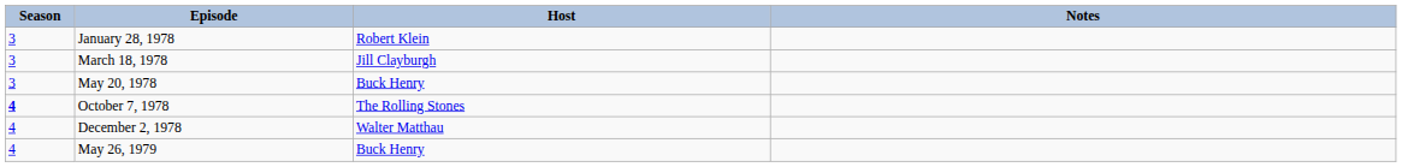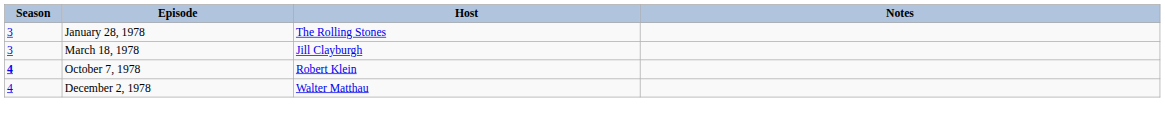 <table class="wikitable" style="width:100%;">
 <tr>
 <th style="background:#B0C4DE;" width="5%">Season</th>
 <th style="background:#B0C4DE;" width="20%">Episode</th>
 <th style="background:#B0C4DE;" width="30%">Host</th>
 <th style="background:#B0C4DE;" width="45%">Notes</th>
 </tr>
 <tr>
 <td><a href='#'>3</a></td>
 <td>January 28, 1978</td>
-<td><a href='#'>Robert Klein</a></td>
+<td><a href='#'>The Rolling Stones</a></td>
 <td></td>
 </tr>
 <tr>
 <td><a href='#'>3</a></td>
 <td>March 18, 1978</td>
 <td><a href='#'>Jill Clayburgh</a></td>
 <td></td>
 </tr>
 <tr>
-<td><a href='#'>3</a></td>
-<td>May 20, 1978</td>
-<td><a href='#'>Buck Henry</a></td>
-<td></td>
-</tr>
-<tr>
 <td><strong><a href='#'>4</a></strong></td>
 <td>October 7, 1978</td>
-<td><a href='#'>The Rolling Stones</a></td>
+<td><a href='#'>Robert Klein</a></td>
 <td></td>
 </tr>
 <tr>
 <td><a href='#'>4</a></td>
 <td>December 2, 1978</td>
 <td><a href='#'>Walter Matthau</a></td>
 <td></td>
 </tr>
-<tr>
-<td><a href='#'>4</a></td>
-<td>May 26, 1979</td>
-<td><a href='#'>Buck Henry</a></td>
-<td></td>
-</tr>
 </table>
